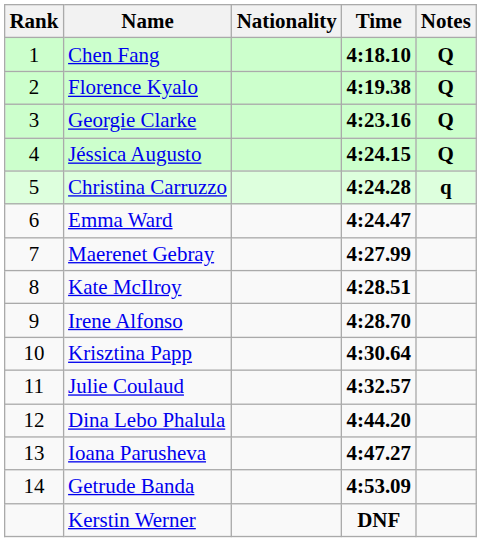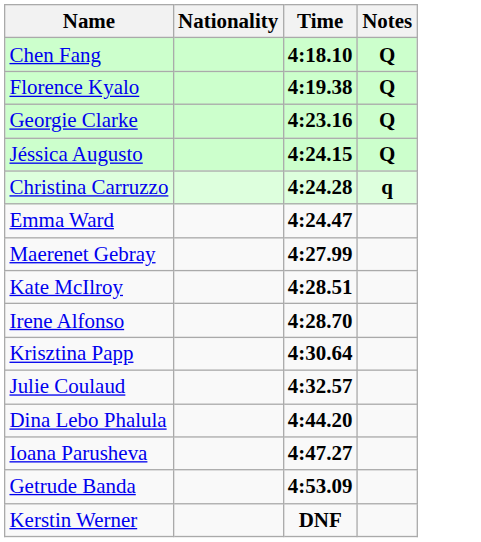 <table class="wikitable sortable" style="text-align:center">
 <tr>
-<th>Rank</th>
 <th>Name</th>
 <th>Nationality</th>
 <th>Time</th>
 <th>Notes</th>
 </tr>
 <tr bgcolor=ccffcc>
-<td>1</td>
 <td align=left><a href='#'>Chen Fang</a></td>
 <td align=left></td>
 <td><strong>4:18.10</strong></td>
 <td><strong>Q</strong></td>
 </tr>
 <tr bgcolor=ccffcc>
-<td>2</td>
 <td align=left><a href='#'>Florence Kyalo</a></td>
 <td align=left></td>
 <td><strong>4:19.38</strong></td>
 <td><strong>Q</strong></td>
 </tr>
 <tr bgcolor=ccffcc>
-<td>3</td>
 <td align=left><a href='#'>Georgie Clarke</a></td>
 <td align=left></td>
 <td><strong>4:23.16</strong></td>
 <td><strong>Q</strong></td>
 </tr>
 <tr bgcolor=ccffcc>
-<td>4</td>
 <td align=left><a href='#'>Jéssica Augusto</a></td>
 <td align=left></td>
 <td><strong>4:24.15</strong></td>
 <td><strong>Q</strong></td>
 </tr>
 <tr bgcolor=ddffdd>
-<td>5</td>
 <td align=left><a href='#'>Christina Carruzzo</a></td>
 <td align=left></td>
 <td><strong>4:24.28</strong></td>
 <td><strong>q</strong></td>
 </tr>
 <tr>
-<td>6</td>
 <td align=left><a href='#'>Emma Ward</a></td>
 <td align=left></td>
 <td><strong>4:24.47</strong></td>
 <td></td>
 </tr>
 <tr>
-<td>7</td>
 <td align=left><a href='#'>Maerenet Gebray</a></td>
 <td align=left></td>
 <td><strong>4:27.99</strong></td>
 <td></td>
 </tr>
 <tr>
-<td>8</td>
 <td align=left><a href='#'>Kate McIlroy</a></td>
 <td align=left></td>
 <td><strong>4:28.51</strong></td>
 <td></td>
 </tr>
 <tr>
-<td>9</td>
 <td align=left><a href='#'>Irene Alfonso</a></td>
 <td align=left></td>
 <td><strong>4:28.70</strong></td>
 <td></td>
 </tr>
 <tr>
-<td>10</td>
 <td align=left><a href='#'>Krisztina Papp</a></td>
 <td align=left></td>
 <td><strong>4:30.64</strong></td>
 <td></td>
 </tr>
 <tr>
-<td>11</td>
 <td align=left><a href='#'>Julie Coulaud</a></td>
 <td align=left></td>
 <td><strong>4:32.57</strong></td>
 <td></td>
 </tr>
 <tr>
-<td>12</td>
 <td align=left><a href='#'>Dina Lebo Phalula</a></td>
 <td align=left></td>
 <td><strong>4:44.20</strong></td>
 <td></td>
 </tr>
 <tr>
-<td>13</td>
 <td align=left><a href='#'>Ioana Parusheva</a></td>
 <td align=left></td>
 <td><strong>4:47.27</strong></td>
 <td></td>
 </tr>
 <tr>
-<td>14</td>
 <td align=left><a href='#'>Getrude Banda</a></td>
 <td align=left></td>
 <td><strong>4:53.09</strong></td>
 <td></td>
 </tr>
 <tr>
-<td></td>
 <td align=left><a href='#'>Kerstin Werner</a></td>
 <td align=left></td>
 <td><strong>DNF</strong></td>
 <td></td>
 </tr>
 </table>
